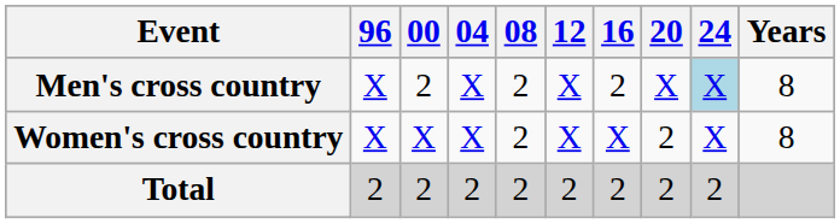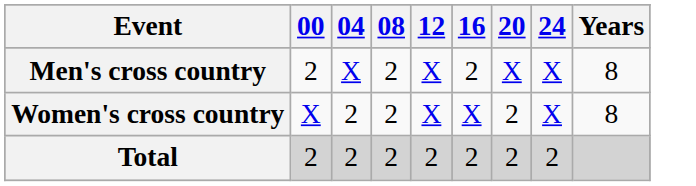 <table class="wikitable plainrowheaders sticky-header" style="text-align:center;">
 <tr>
 <th scope="col">Event</th>
-<th scope="col"><a href='#'>96</a></th>
 <th scope="col"><a href='#'>00</a></th>
 <th scope="col"><a href='#'>04</a></th>
 <th scope="col"><a href='#'>08</a></th>
 <th scope="col"><a href='#'>12</a></th>
 <th scope="col"><a href='#'>16</a></th>
 <th scope="col"><a href='#'>20</a></th>
 <th scope="col"><a href='#'>24</a></th>
 <th scope="col">Years</th>
 </tr>
 <tr>
 <th scope="row">Men's cross country</th>
-<td><a href='#'>X</a></td>
 <td>2</td>
 <td><a href='#'>X</a></td>
 <td>2</td>
 <td><a href='#'>X</a></td>
 <td>2</td>
 <td><a href='#'>X</a></td>
-<td style="background: lightblue;"><a href='#'>X</a></td>
+<td><a href='#'>X</a></td>
 <td>8</td>
 </tr>
 <tr>
 <th scope="row">Women's cross country</th>
 <td><a href='#'>X</a></td>
-<td><a href='#'>X</a></td>
-<td><a href='#'>X</a></td>
+<td>2</td>
 <td>2</td>
 <td><a href='#'>X</a></td>
 <td><a href='#'>X</a></td>
 <td>2</td>
 <td><a href='#'>X</a></td>
 <td>8</td>
 </tr>
 <tr bgcolor="lightgray">
 <th scope="row"><strong>Total</strong></th>
 <td>2</td>
 <td>2</td>
 <td>2</td>
 <td>2</td>
 <td>2</td>
 <td>2</td>
 <td>2</td>
-<td>2</td>
 <td></td>
 </tr>
 </table>
